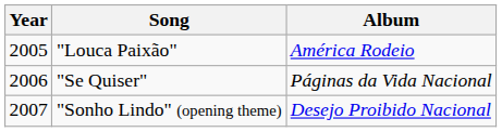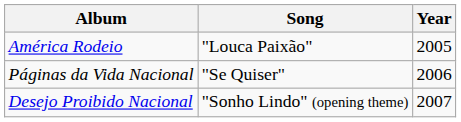 <table class="wikitable">
 <tr>
+<th align="center">Album</th>
+<th align="center">Song</th>
 <th align="center">Year</th>
-<th align="center">Song</th>
-<th align="center">Album</th>
 </tr>
 <tr>
+<td align="left"><em><a href='#'>América Rodeio</a></em></td>
+<td align="left">"Louca Paixão"</td>
 <td align="center">2005</td>
-<td align="left">"Louca Paixão"</td>
-<td align="left"><em><a href='#'>América Rodeio</a></em></td>
 </tr>
 <tr>
+<td align="left"><em>Páginas da Vida Nacional</em></td>
+<td align="left">"Se Quiser"</td>
 <td align="center">2006</td>
-<td align="left">"Se Quiser"</td>
-<td align="left"><em>Páginas da Vida Nacional</em></td>
 </tr>
 <tr>
+<td align="left"><em><a href='#'>Desejo Proibido Nacional</a></em></td>
+<td align="left">"Sonho Lindo" <small>(opening theme)</small></td>
 <td align="center">2007</td>
-<td align="left">"Sonho Lindo" <small>(opening theme)</small></td>
-<td align="left"><em><a href='#'>Desejo Proibido Nacional</a></em></td>
 </tr>
 </table>
